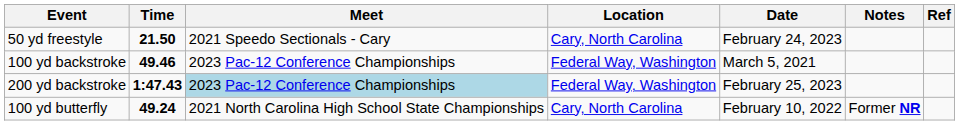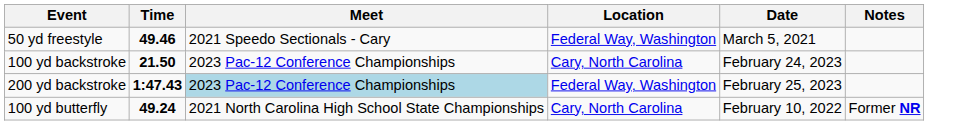 <table class="wikitable">
 <tr>
 <th>Event</th>
 <th>Time</th>
 <th>Meet</th>
 <th>Location</th>
 <th>Date</th>
 <th>Notes</th>
-<th>Ref</th>
 </tr>
 <tr>
 <td>50 yd freestyle</td>
-<td style="text-align:center;"><strong>21.50</strong></td>
+<td style="text-align:center;"><strong>49.46</strong></td>
 <td>2021 Speedo Sectionals - Cary</td>
-<td><a href='#'>Cary, North Carolina</a></td>
-<td>February 24, 2023</td>
-<td style="text-align:center;"></td>
+<td><a href='#'>Federal Way, Washington</a></td>
+<td>March 5, 2021</td>
 <td style="text-align:center;"></td>
 </tr>
 <tr>
 <td>100 yd backstroke</td>
-<td style="text-align:center;"><strong>49.46</strong></td>
+<td style="text-align:center;"><strong>21.50</strong></td>
 <td>2023 <a href='#'>Pac-12 Conference</a> Championships</td>
-<td><a href='#'>Federal Way, Washington</a></td>
-<td>March 5, 2021</td>
-<td style="text-align:center;"></td>
+<td><a href='#'>Cary, North Carolina</a></td>
+<td>February 24, 2023</td>
 <td style="text-align:center;"></td>
 </tr>
 <tr>
 <td>200 yd backstroke</td>
 <td style="text-align:center;"><strong>1:47.43</strong></td>
 <td style="background: lightblue;">2023 <a href='#'>Pac-12 Conference</a> Championships</td>
 <td><a href='#'>Federal Way, Washington</a></td>
 <td>February 25, 2023</td>
 <td style="text-align:center;"></td>
-<td style="text-align:center;"></td>
 </tr>
 <tr>
 <td>100 yd butterfly</td>
 <td style="text-align:center;"><strong>49.24</strong></td>
 <td>2021 North Carolina High School State Championships</td>
 <td><a href='#'>Cary, North Carolina</a></td>
 <td>February 10, 2022</td>
 <td style="text-align:center;">Former <strong><a href='#'>NR</a></strong></td>
-<td style="text-align:center;"></td>
 </tr>
 </table>
